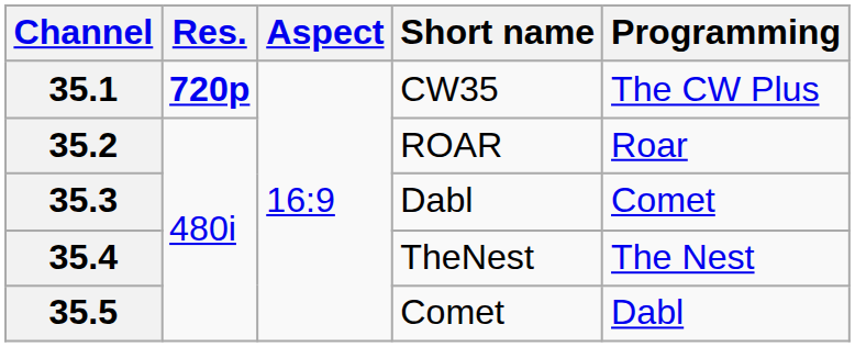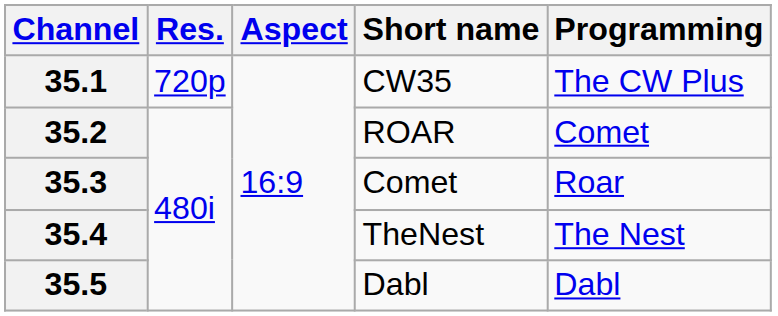 <table class="wikitable">
 <tr>
 <th scope = "col"><a href='#'>Channel</a></th>
 <th scope = "col"><a href='#'>Res.</a></th>
 <th scope = "col"><a href='#'>Aspect</a></th>
 <th scope = "col">Short name</th>
 <th scope = "col">Programming</th>
 </tr>
 <tr>
 <th scope = "row">35.1</th>
-<td><strong><a href='#'>720p</a></strong></td>
+<td><a href='#'>720p</a></td>
 <td rowspan=5><a href='#'>16:9</a></td>
 <td>CW35</td>
 <td><a href='#'>The CW Plus</a></td>
 </tr>
 <tr>
 <th scope = "row">35.2</th>
 <td rowspan=4><a href='#'>480i</a></td>
 <td>ROAR</td>
-<td><a href='#'>Roar</a></td>
+<td><a href='#'>Comet</a></td>
 </tr>
 <tr>
 <th scope = "row">35.3</th>
-<td>Dabl</td>
-<td><a href='#'>Comet</a></td>
+<td>Comet</td>
+<td><a href='#'>Roar</a></td>
 </tr>
 <tr>
 <th scope = "row">35.4</th>
 <td>TheNest</td>
 <td><a href='#'>The Nest</a></td>
 </tr>
 <tr>
 <th scope = "row">35.5</th>
-<td>Comet</td>
+<td>Dabl</td>
 <td><a href='#'>Dabl</a></td>
 </tr>
 </table>
